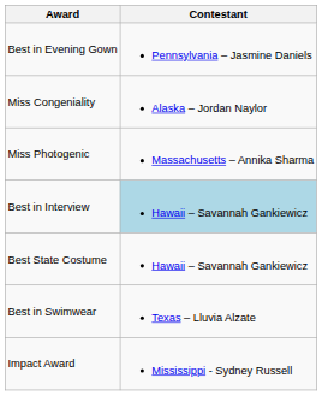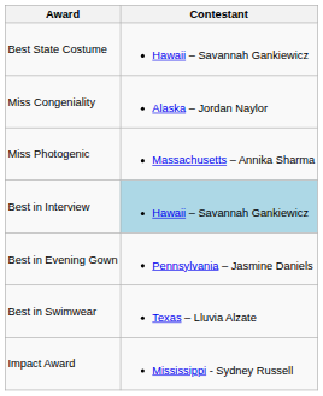 <table class="wikitable sortable unsortable" style="font-size:95%;">
 <tr>
 <th>Award</th>
 <th>Contestant</th>
 </tr>
 <tr>
-<td>Best in Evening Gown</td>
-<td><br><ul><li><a href='#'>Pennsylvania</a> – Jasmine Daniels</li></ul></td>
+<td>Best State Costume</td>
+<td><br><ul><li><a href='#'>Hawaii</a> – Savannah Gankiewicz</li></ul></td>
 </tr>
 <tr>
 <td>Miss Congeniality</td>
 <td><br><ul><li><a href='#'>Alaska</a> – Jordan Naylor</li></ul></td>
 </tr>
 <tr>
 <td>Miss Photogenic</td>
 <td><br><ul><li><a href='#'>Massachusetts</a> – Annika Sharma</li></ul></td>
 </tr>
 <tr>
 <td>Best in Interview</td>
 <td style="background: lightblue;"><br><ul><li><a href='#'>Hawaii</a> – Savannah Gankiewicz</li></ul></td>
 </tr>
 <tr>
-<td>Best State Costume</td>
-<td><br><ul><li><a href='#'>Hawaii</a> – Savannah Gankiewicz</li></ul></td>
+<td>Best in Evening Gown</td>
+<td><br><ul><li><a href='#'>Pennsylvania</a> – Jasmine Daniels</li></ul></td>
 </tr>
 <tr>
 <td>Best in Swimwear</td>
 <td><br><ul><li><a href='#'>Texas</a> – Lluvia Alzate</li></ul></td>
 </tr>
 <tr>
 <td>Impact Award</td>
 <td><br><ul><li><a href='#'>Mississippi</a> - Sydney Russell</li></ul></td>
 </tr>
 </table>
